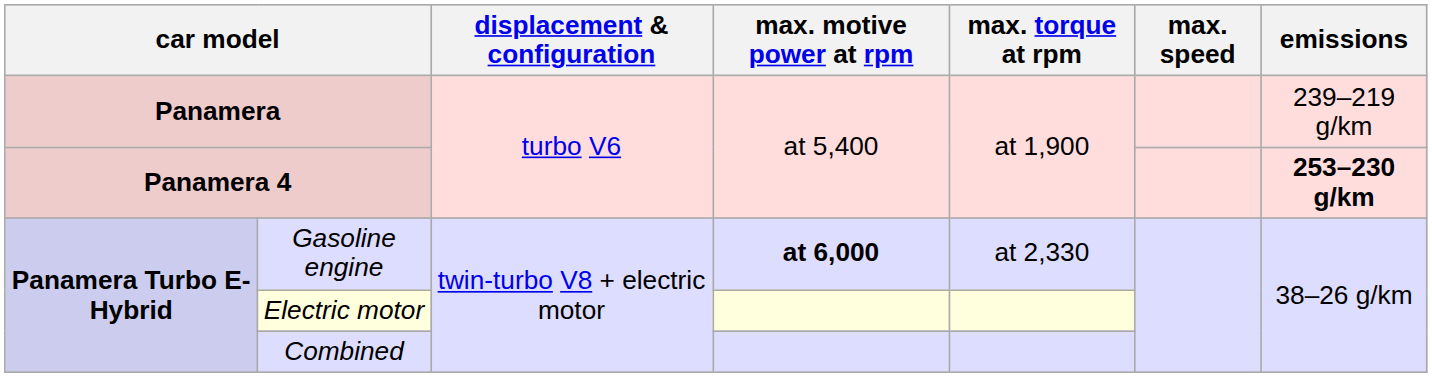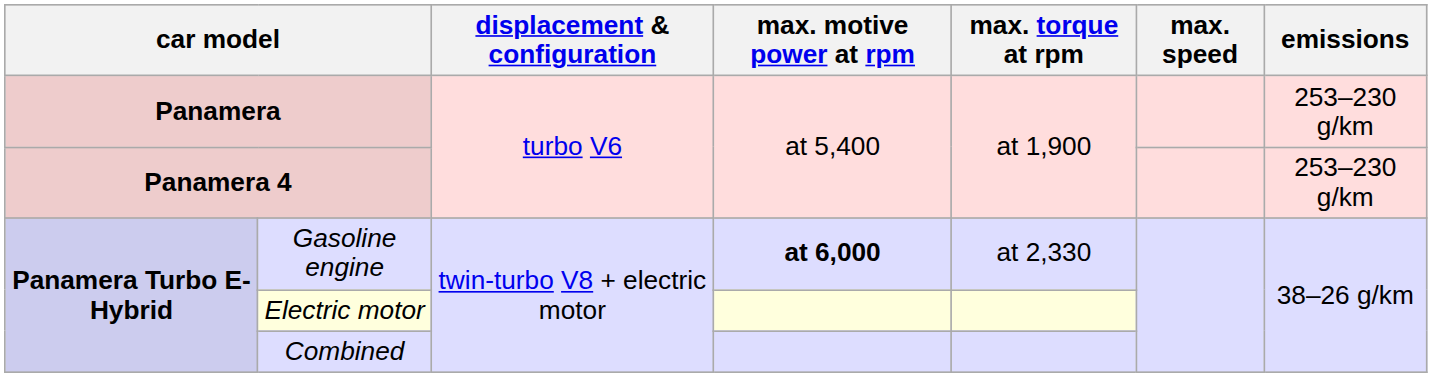 <table class="wikitable" style="font-size:100%;text-align:center;">
 <tr>
 <th colspan=2>car model</th>
 <th><a href='#'>displacement</a> &<br><a href='#'>configuration</a></th>
 <th>max. motive <a href='#'>power</a> at <a href='#'>rpm</a></th>
 <th>max. <a href='#'>torque</a> at rpm</th>
 <th>max. speed</th>
 <th>emissions </th>
 </tr>
 <tr style="background:#fdd;">
 <th style="background:#ecc;" colspan=2>Panamera</th>
 <td rowspan=2> <a href='#'>turbo</a> <a href='#'>V6</a></td>
 <td rowspan=2> at 5,400</td>
 <td rowspan=2> at 1,900</td>
 <td></td>
-<td>239–219 g/km</td>
+<td>253–230 g/km</td>
 </tr>
 <tr style="background:#fdd;">
 <th style="background:#ecc;" colspan=2>Panamera 4</th>
 <td></td>
-<td><strong>253–230 g/km</strong></td>
+<td>253–230 g/km</td>
 </tr>
 <tr style="background:#ddf;">
 <th style="background:#cce;" rowspan=3>Panamera Turbo E-Hybrid</th>
 <td><em>Gasoline engine</em></td>
 <td rowspan=3> <a href='#'>twin-turbo</a> <a href='#'>V8</a> + electric motor</td>
 <td><strong> at 6,000</strong></td>
 <td> at 2,330</td>
 <td rowspan=3></td>
 <td rowspan=3>38–26 g/km</td>
 </tr>
 <tr style="background:#ffd;">
 <td><em>Electric motor</em></td>
 <td></td>
 <td></td>
 </tr>
 <tr style="background:#ddf;">
 <td><em>Combined</em></td>
 <td></td>
 <td></td>
 </tr>
 </table>
